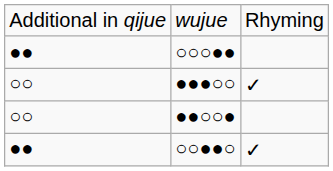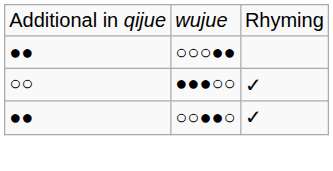 <table class="wikitable">
 <tr>
 <td>Additional in <em>qijue</em></td>
 <td><em>wujue</em></td>
 <td>Rhyming</td>
 </tr>
 <tr>
 <td>●●</td>
 <td>○○○●●</td>
 <td></td>
 </tr>
 <tr>
 <td>○○</td>
 <td>●●●○○</td>
 <td>✓</td>
 </tr>
 <tr>
-<td>○○</td>
-<td>●●○○●</td>
-<td></td>
-</tr>
-<tr>
 <td>●●</td>
 <td>○○●●○</td>
 <td>✓</td>
 </tr>
 </table>
